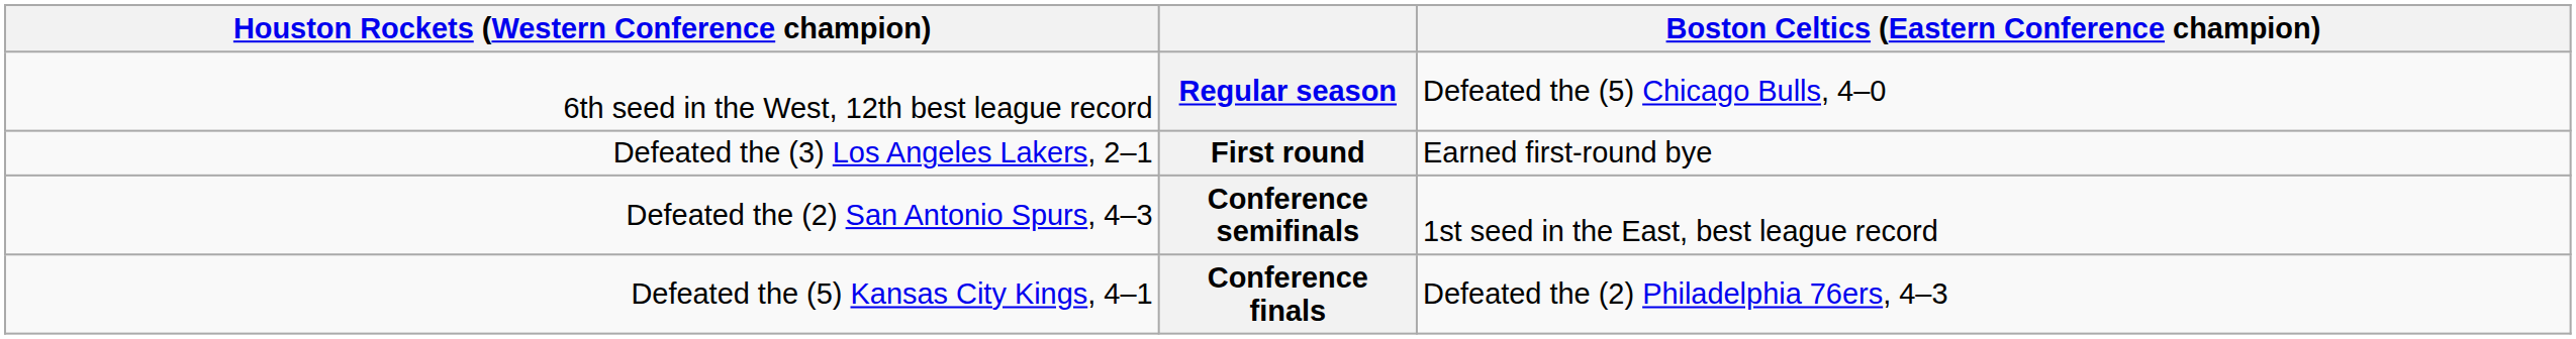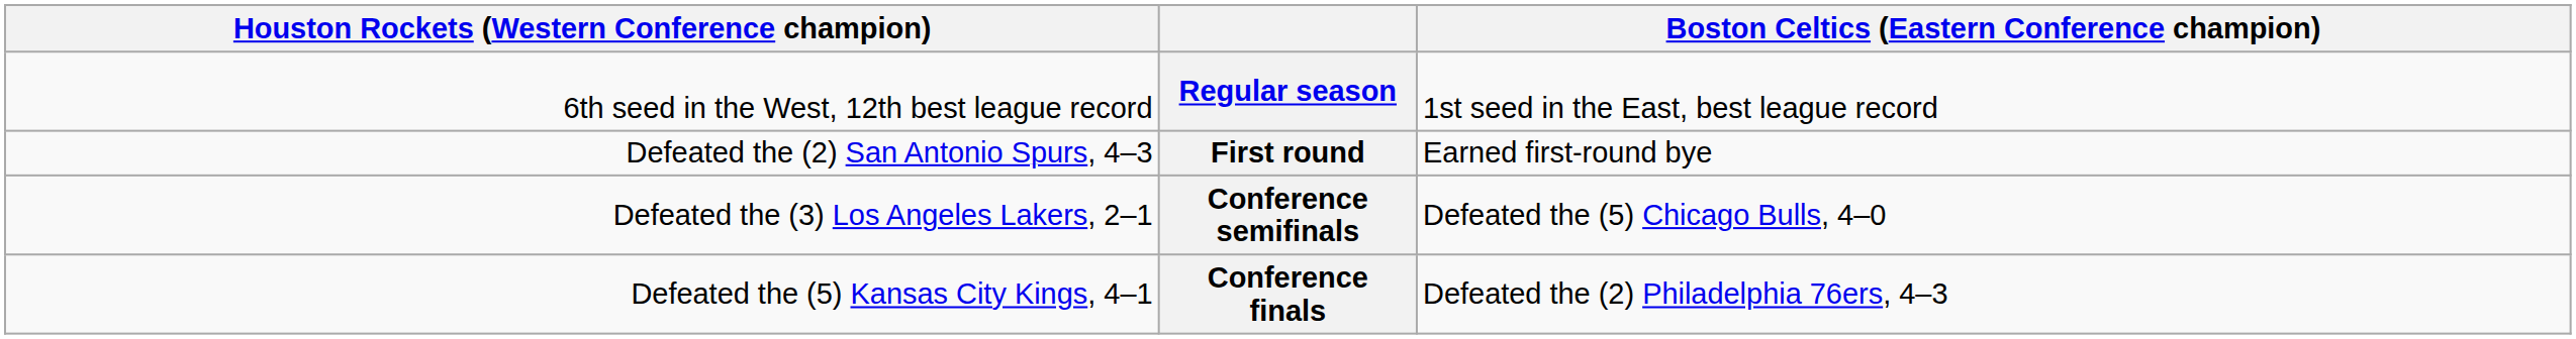 <table style="width:100%; font-size:90%" class="wikitable">
 <tr valign=top>
 <th colspan="2" style="width:45%;"><a href='#'>Houston Rockets</a> (<a href='#'>Western Conference</a> champion)</th>
 <th></th>
 <th colspan="2" style="width:45%;"><a href='#'>Boston Celtics</a> (<a href='#'>Eastern Conference</a> champion)</th>
 </tr>
 <tr>
 <td align=right><br>6th seed in the West, 12th best league record</td>
 <th colspan=2><a href='#'>Regular season</a></th>
-<td>Defeated the (5) <a href='#'>Chicago Bulls</a>, 4–0</td>
+<td><br>1st seed in the East, best league record</td>
 </tr>
 <tr>
-<td align=right>Defeated the (3) <a href='#'>Los Angeles Lakers</a>, 2–1</td>
+<td align=right>Defeated the (2) <a href='#'>San Antonio Spurs</a>, 4–3</td>
 <th colspan=2>First round</th>
 <td>Earned first-round bye</td>
 </tr>
 <tr>
-<td align=right>Defeated the (2) <a href='#'>San Antonio Spurs</a>, 4–3</td>
+<td align=right>Defeated the (3) <a href='#'>Los Angeles Lakers</a>, 2–1</td>
 <th colspan=2>Conference semifinals</th>
-<td><br>1st seed in the East, best league record</td>
+<td>Defeated the (5) <a href='#'>Chicago Bulls</a>, 4–0</td>
 </tr>
 <tr>
 <td align=right>Defeated the (5) <a href='#'>Kansas City Kings</a>, 4–1</td>
 <th colspan=2>Conference finals</th>
 <td>Defeated the (2) <a href='#'>Philadelphia 76ers</a>, 4–3</td>
 </tr>
 </table>
